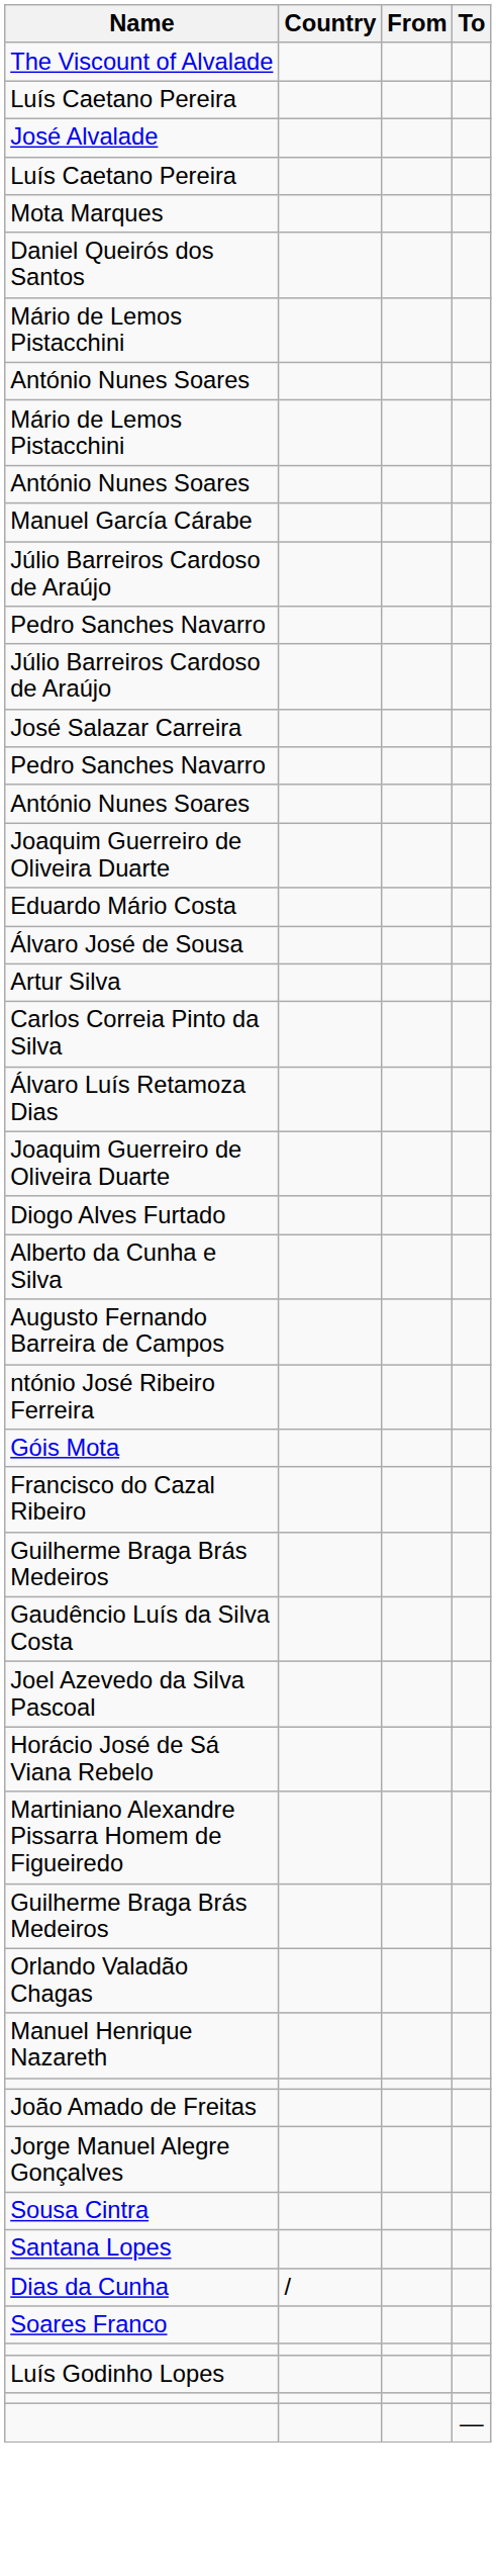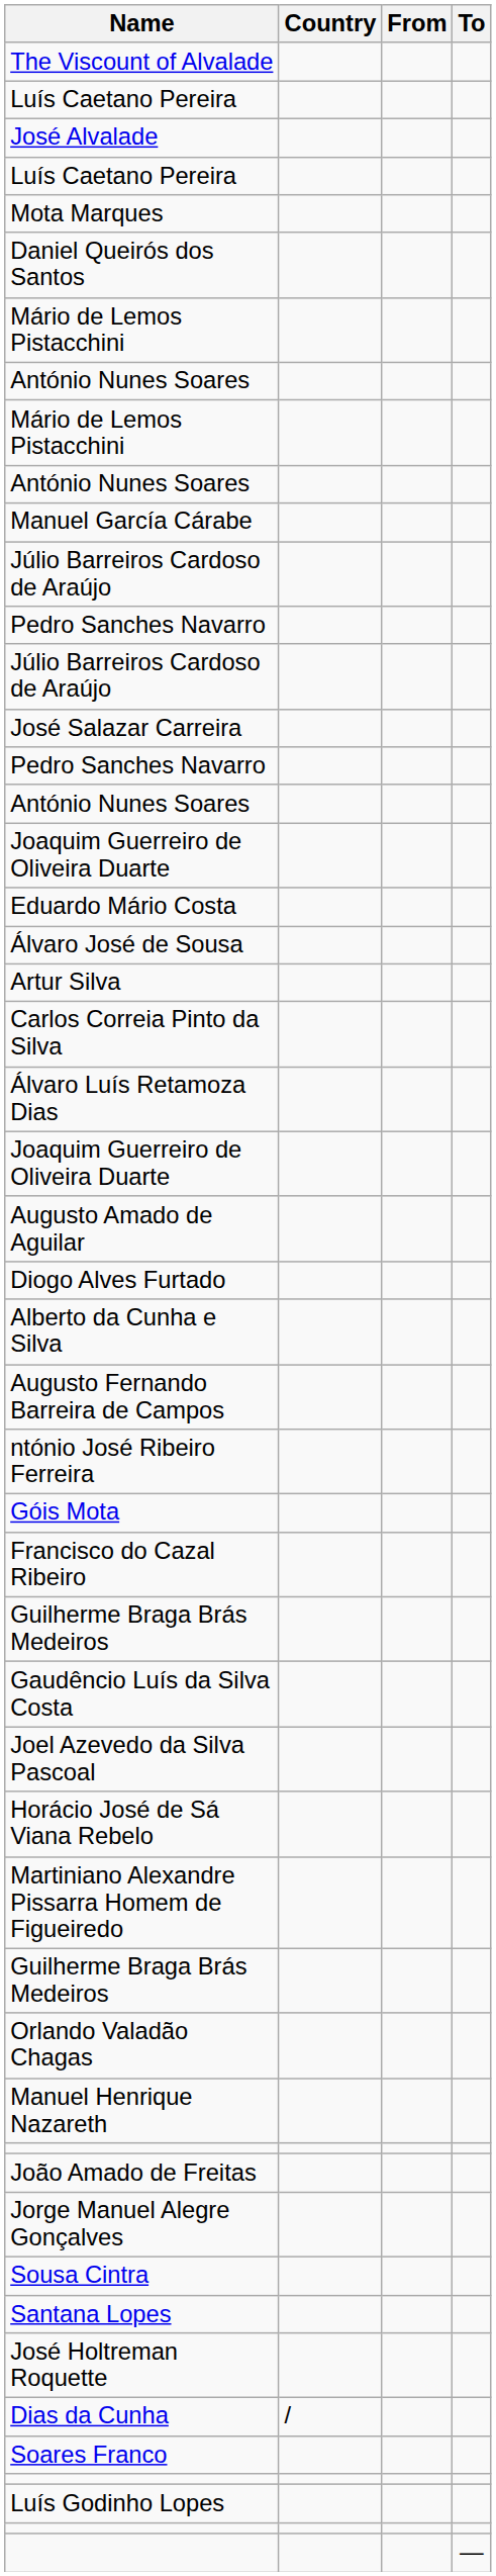 <table class="wikitable sortable" style="text-align: left;">
 <tr>
 <th style="width:11em">Name</th>
 <th>Country</th>
 <th>From</th>
 <th>To</th>
 </tr>
 <tr>
 <td><a href='#'>The Viscount of Alvalade</a></td>
 <td align=left></td>
 <td align=left></td>
 <td align=left></td>
 </tr>
 <tr>
 <td>Luís Caetano Pereira</td>
 <td align=left></td>
 <td align=left></td>
 <td align=left></td>
 </tr>
 <tr>
 <td><a href='#'>José Alvalade</a></td>
 <td align=left></td>
 <td align=left></td>
 <td align=left></td>
 </tr>
 <tr>
 <td>Luís Caetano Pereira</td>
 <td align=left></td>
 <td align=left></td>
 <td align=left></td>
 </tr>
 <tr>
 <td>Mota Marques</td>
 <td align=left></td>
 <td align=left></td>
 <td align=left></td>
 </tr>
 <tr>
 <td>Daniel Queirós dos Santos</td>
 <td align=left></td>
 <td align=left></td>
 <td align=left></td>
 </tr>
 <tr>
 <td>Mário de Lemos Pistacchini</td>
 <td align=left></td>
 <td align=left></td>
 <td align=left></td>
 </tr>
 <tr>
 <td>António Nunes Soares</td>
 <td align=left></td>
 <td align=left></td>
 <td align=left></td>
 </tr>
 <tr>
 <td>Mário de Lemos Pistacchini</td>
 <td align=left></td>
 <td align=left></td>
 <td align=left></td>
 </tr>
 <tr>
 <td>António Nunes Soares</td>
 <td align=left></td>
 <td align=left></td>
 <td align=left></td>
 </tr>
 <tr>
 <td>Manuel García Cárabe</td>
 <td align=left></td>
 <td align=left></td>
 <td align=left></td>
 </tr>
 <tr>
 <td>Júlio Barreiros Cardoso de Araújo</td>
 <td align=left></td>
 <td align=left></td>
 <td align=left></td>
 </tr>
 <tr>
 <td>Pedro Sanches Navarro</td>
 <td align=left></td>
 <td align=left></td>
 <td align=left></td>
 </tr>
 <tr>
 <td>Júlio Barreiros Cardoso de Araújo</td>
 <td align=left></td>
 <td align=left></td>
 <td align=left></td>
 </tr>
 <tr>
 <td>José Salazar Carreira</td>
 <td align=left></td>
 <td align=left></td>
 <td align=left></td>
 </tr>
 <tr>
 <td>Pedro Sanches Navarro</td>
 <td align=left></td>
 <td align=left></td>
 <td align=left></td>
 </tr>
 <tr>
 <td>António Nunes Soares</td>
 <td align=left></td>
 <td align=left></td>
 <td align=left></td>
 </tr>
 <tr>
 <td>Joaquim Guerreiro de Oliveira Duarte</td>
 <td align=left></td>
 <td align=left></td>
 <td align=left></td>
 </tr>
 <tr>
 <td>Eduardo Mário Costa</td>
 <td align=left></td>
 <td align=left></td>
 <td align=left></td>
 </tr>
 <tr>
 <td>Álvaro José de Sousa</td>
 <td align=left></td>
 <td align=left></td>
 <td align=left></td>
 </tr>
 <tr>
 <td>Artur Silva</td>
 <td align=left></td>
 <td align=left></td>
 <td align=left></td>
 </tr>
 <tr>
 <td>Carlos Correia Pinto da Silva</td>
 <td align=left></td>
 <td align=left></td>
 <td align=left></td>
 </tr>
 <tr>
 <td>Álvaro Luís Retamoza Dias</td>
 <td align=left></td>
 <td align=left></td>
 <td align=left></td>
 </tr>
 <tr>
 <td>Joaquim Guerreiro de Oliveira Duarte</td>
 <td align=left></td>
 <td align=left></td>
 <td align=left></td>
 </tr>
 <tr>
+<td>Augusto Amado de Aguilar</td>
+<td align=left></td>
+<td align=left></td>
+<td align=left></td>
+</tr>
+<tr>
 <td>Diogo Alves Furtado</td>
 <td align=left></td>
 <td align=left></td>
 <td align=left></td>
 </tr>
 <tr>
 <td>Alberto da Cunha e Silva</td>
 <td align=left></td>
 <td align=left></td>
 <td align=left></td>
 </tr>
 <tr>
 <td>Augusto Fernando Barreira de Campos</td>
 <td align=left></td>
 <td align=left></td>
 <td align=left></td>
 </tr>
 <tr>
 <td>ntónio José Ribeiro Ferreira</td>
 <td align=left></td>
 <td align=left></td>
 <td align=left></td>
 </tr>
 <tr>
 <td><a href='#'>Góis Mota</a></td>
 <td align=left></td>
 <td align=left></td>
 <td align=left></td>
 </tr>
 <tr>
 <td>Francisco do Cazal Ribeiro</td>
 <td align=left></td>
 <td align=left></td>
 <td align=left></td>
 </tr>
 <tr>
 <td>Guilherme Braga Brás Medeiros</td>
 <td align=left></td>
 <td align=left></td>
 <td align=left></td>
 </tr>
 <tr>
 <td>Gaudêncio Luís da Silva Costa</td>
 <td align=left></td>
 <td align=left></td>
 <td align=left></td>
 </tr>
 <tr>
 <td>Joel Azevedo da Silva Pascoal</td>
 <td align=left></td>
 <td align=left></td>
 <td align=left></td>
 </tr>
 <tr>
 <td>Horácio José de Sá Viana Rebelo</td>
 <td align=left></td>
 <td align=left></td>
 <td align=left></td>
 </tr>
 <tr>
 <td>Martiniano Alexandre Pissarra Homem de Figueiredo</td>
 <td align=left></td>
 <td align=left></td>
 <td align=left></td>
 </tr>
 <tr>
 <td>Guilherme Braga Brás Medeiros</td>
 <td align=left></td>
 <td align=left></td>
 <td align=left></td>
 </tr>
 <tr>
 <td>Orlando Valadão Chagas</td>
 <td align=left></td>
 <td align=left></td>
 <td align=left></td>
 </tr>
 <tr>
 <td>Manuel Henrique Nazareth</td>
 <td align=left></td>
 <td align=left></td>
 <td align=left></td>
 </tr>
 <tr>
 <td></td>
 <td align=left></td>
 <td align=left></td>
 <td align=left></td>
 </tr>
 <tr>
 <td>João Amado de Freitas</td>
 <td align=left></td>
 <td align=left></td>
 <td align=left></td>
 </tr>
 <tr>
 <td>Jorge Manuel Alegre Gonçalves</td>
 <td align=left></td>
 <td align=left></td>
 <td align=left></td>
 </tr>
 <tr>
 <td><a href='#'>Sousa Cintra</a></td>
 <td align=left></td>
 <td align=left></td>
 <td align=left></td>
 </tr>
 <tr>
 <td><a href='#'>Santana Lopes</a></td>
 <td align=left></td>
 <td align=left></td>
 <td align=left></td>
 </tr>
 <tr>
+<td>José Holtreman Roquette</td>
+<td align=left></td>
+<td align=left></td>
+<td align=left></td>
+</tr>
+<tr>
 <td><a href='#'>Dias da Cunha</a></td>
 <td align=left> / </td>
 <td align=left></td>
 <td align=left></td>
 </tr>
 <tr>
 <td><a href='#'>Soares Franco</a></td>
 <td align=left></td>
 <td align=left></td>
 <td align=left></td>
 </tr>
 <tr>
 <td></td>
 <td align=left></td>
 <td align=left></td>
 <td align=left></td>
 </tr>
 <tr>
 <td>Luís Godinho Lopes</td>
 <td align=left></td>
 <td align=left></td>
 <td align=left></td>
 </tr>
 <tr>
 <td></td>
 <td align=left></td>
 <td align=left></td>
 <td align=left></td>
 </tr>
 <tr>
 <td></td>
 <td align=left></td>
 <td align=left></td>
 <td align=center>—</td>
 </tr>
 </table>
